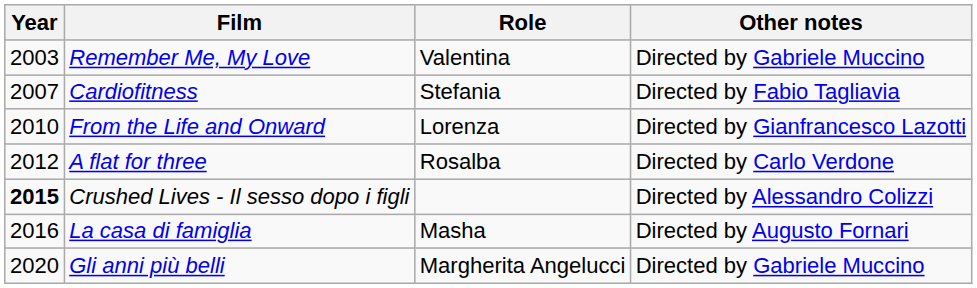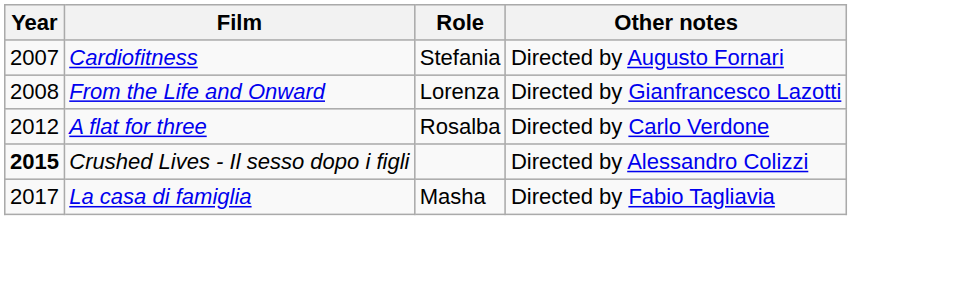 <table class="wikitable" style="font-size: 90%;">
 <tr>
 <th>Year</th>
 <th>Film</th>
 <th>Role</th>
 <th>Other notes</th>
 </tr>
 <tr>
-<td rowspan="1">2003</td>
-<td><em><a href='#'>Remember Me, My Love</a></em></td>
-<td>Valentina</td>
-<td>Directed by <a href='#'>Gabriele Muccino</a></td>
-</tr>
-<tr>
 <td rowspan="1">2007</td>
 <td><em><a href='#'>Cardiofitness</a></em></td>
 <td>Stefania</td>
-<td>Directed by <a href='#'>Fabio Tagliavia</a></td>
+<td>Directed by <a href='#'>Augusto Fornari</a></td>
 </tr>
 <tr>
-<td rowspan="1">2010</td>
+<td rowspan="1">2008</td>
 <td><em><a href='#'>From the Life and Onward</a></em></td>
 <td>Lorenza</td>
 <td>Directed by <a href='#'>Gianfrancesco Lazotti</a></td>
 </tr>
 <tr>
 <td rowspan="1">2012</td>
 <td><em><a href='#'>A flat for three</a></em></td>
 <td>Rosalba</td>
 <td>Directed by <a href='#'>Carlo Verdone</a></td>
 </tr>
 <tr>
 <td rowspan="1"><strong>2015</strong></td>
 <td><em>Crushed Lives - Il sesso dopo i figli</em></td>
 <td></td>
 <td>Directed by <a href='#'>Alessandro Colizzi</a></td>
 </tr>
 <tr>
-<td rowspan="1">2016</td>
+<td rowspan="1">2017</td>
 <td><em><a href='#'>La casa di famiglia</a></em></td>
 <td>Masha</td>
-<td>Directed by <a href='#'>Augusto Fornari</a></td>
-</tr>
-<tr>
-<td rowspan="1">2020</td>
-<td><em><a href='#'>Gli anni più belli</a></em></td>
-<td>Margherita Angelucci</td>
-<td>Directed by <a href='#'>Gabriele Muccino</a></td>
+<td>Directed by <a href='#'>Fabio Tagliavia</a></td>
 </tr>
 </table>
